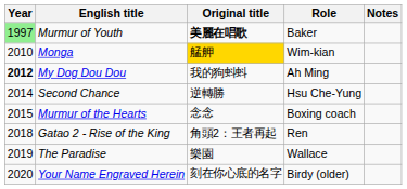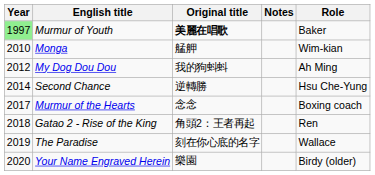 <table class="wikitable sortable">
 <tr>
 <th>Year</th>
 <th>English title</th>
 <th>Original title</th>
+<th class="unsortable">Notes</th>
 <th>Role</th>
-<th class="unsortable">Notes</th>
 </tr>
 <tr>
 <td style="background: lightgreen;">1997</td>
 <td><em>Murmur of Youth</em></td>
 <td><strong>美麗在唱歌</strong></td>
+<td></td>
 <td>Baker</td>
-<td></td>
 </tr>
 <tr>
 <td>2010</td>
 <td><em><a href='#'>Monga</a></em></td>
-<td style="background: gold;">艋舺</td>
+<td>艋舺</td>
+<td></td>
 <td>Wim-kian</td>
-<td></td>
 </tr>
 <tr>
-<td><strong>2012</strong></td>
+<td>2012</td>
 <td><em><a href='#'>My Dog Dou Dou</a></em></td>
 <td>我的狗蚪蚪</td>
+<td></td>
 <td>Ah Ming</td>
-<td></td>
 </tr>
 <tr>
 <td>2014</td>
 <td><em>Second Chance</em></td>
 <td>逆轉勝</td>
+<td></td>
 <td>Hsu Che-Yung</td>
-<td></td>
 </tr>
 <tr>
-<td>2015</td>
+<td>2017</td>
 <td><em><a href='#'>Murmur of the Hearts</a></em></td>
 <td>念念</td>
+<td></td>
 <td>Boxing coach</td>
-<td></td>
 </tr>
 <tr>
 <td>2018</td>
 <td><em>Gatao 2 - Rise of the King</em></td>
 <td>角頭2：王者再起</td>
+<td></td>
 <td>Ren</td>
-<td></td>
 </tr>
 <tr>
 <td>2019</td>
 <td><em>The Paradise</em></td>
-<td>樂園</td>
+<td>刻在你心底的名字</td>
+<td></td>
 <td>Wallace</td>
-<td></td>
 </tr>
 <tr>
 <td>2020</td>
 <td><em><a href='#'>Your Name Engraved Herein</a></em></td>
-<td>刻在你心底的名字</td>
+<td>樂園</td>
+<td></td>
 <td>Birdy (older)</td>
-<td></td>
 </tr>
 </table>
